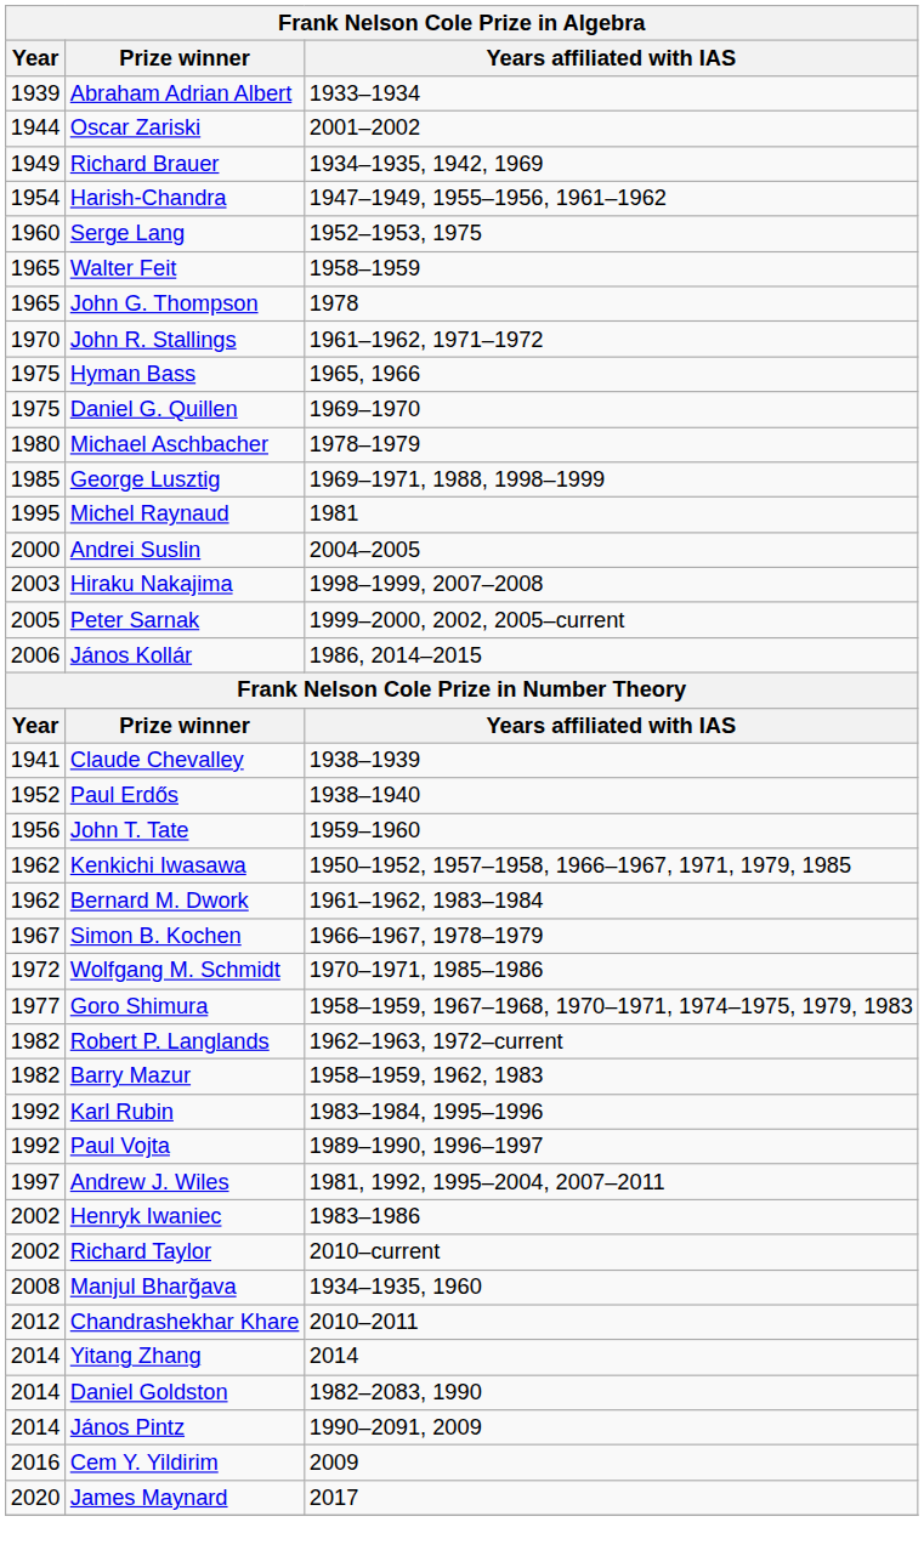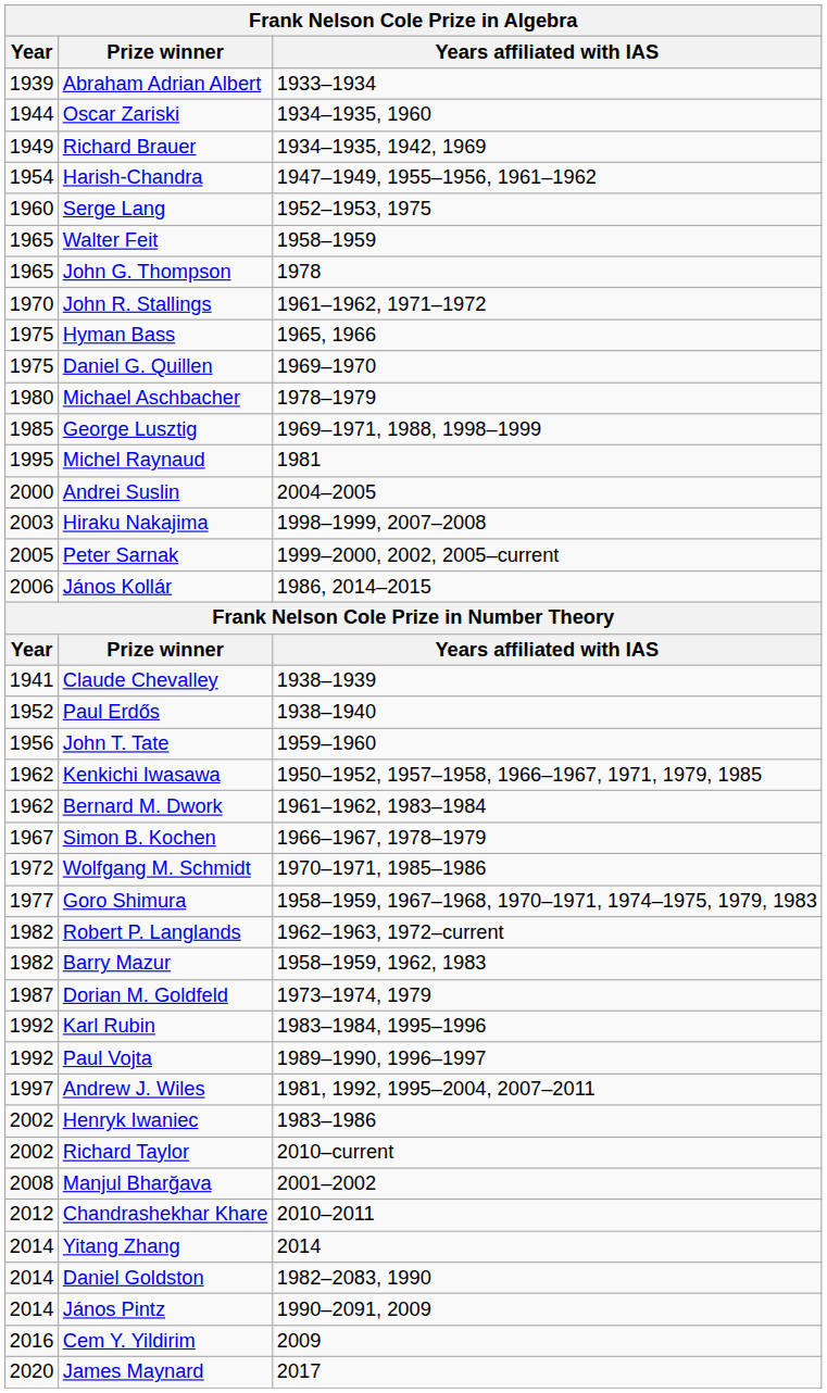 <table class="wikitable">
 <tr>
 <th colspan="3">Frank Nelson Cole Prize in Algebra</th>
 </tr>
 <tr>
 <th>Year</th>
 <th>Prize winner</th>
 <th>Years affiliated with IAS</th>
 </tr>
 <tr>
 <td>1939</td>
 <td><a href='#'>Abraham Adrian Albert</a></td>
 <td>1933–1934</td>
 </tr>
 <tr>
 <td>1944</td>
 <td><a href='#'>Oscar Zariski</a></td>
-<td>2001–2002</td>
+<td>1934–1935, 1960</td>
 </tr>
 <tr>
 <td>1949</td>
 <td><a href='#'>Richard Brauer</a></td>
 <td>1934–1935, 1942, 1969</td>
 </tr>
 <tr>
 <td>1954</td>
 <td><a href='#'>Harish-Chandra</a></td>
 <td>1947–1949,  1955–1956, 1961–1962</td>
 </tr>
 <tr>
 <td>1960</td>
 <td><a href='#'>Serge Lang</a></td>
 <td>1952–1953, 1975</td>
 </tr>
 <tr>
 <td>1965</td>
 <td><a href='#'>Walter Feit</a></td>
 <td>1958–1959</td>
 </tr>
 <tr>
 <td>1965</td>
 <td><a href='#'>John G. Thompson</a></td>
 <td>1978</td>
 </tr>
 <tr>
 <td>1970</td>
 <td><a href='#'>John R. Stallings</a></td>
 <td>1961–1962, 1971–1972</td>
 </tr>
 <tr>
 <td>1975</td>
 <td><a href='#'>Hyman Bass</a></td>
 <td>1965, 1966</td>
 </tr>
 <tr>
 <td>1975</td>
 <td><a href='#'>Daniel G. Quillen</a></td>
 <td>1969–1970</td>
 </tr>
 <tr>
 <td>1980</td>
 <td><a href='#'>Michael Aschbacher</a></td>
 <td>1978–1979</td>
 </tr>
 <tr>
 <td>1985</td>
 <td><a href='#'>George Lusztig</a></td>
 <td>1969–1971, 1988, 1998–1999</td>
 </tr>
 <tr>
 <td>1995</td>
 <td><a href='#'>Michel Raynaud</a></td>
 <td>1981</td>
 </tr>
 <tr>
 <td>2000</td>
 <td><a href='#'>Andrei Suslin</a></td>
 <td>2004–2005</td>
 </tr>
 <tr>
 <td>2003</td>
 <td><a href='#'>Hiraku Nakajima</a></td>
 <td>1998–1999, 2007–2008</td>
 </tr>
 <tr>
 <td>2005</td>
 <td><a href='#'>Peter Sarnak</a></td>
 <td>1999–2000, 2002, 2005–current</td>
 </tr>
 <tr>
 <td>2006</td>
 <td><a href='#'>János Kollár</a></td>
 <td>1986, 2014–2015</td>
 </tr>
 <tr>
 <th colspan="3">Frank Nelson Cole Prize in Number Theory</th>
 </tr>
 <tr>
 <th>Year</th>
 <th>Prize winner</th>
 <th>Years affiliated with IAS</th>
 </tr>
 <tr>
 <td>1941</td>
 <td><a href='#'>Claude Chevalley</a></td>
 <td>1938–1939</td>
 </tr>
 <tr>
 <td>1952</td>
 <td><a href='#'>Paul Erdős</a></td>
 <td>1938–1940</td>
 </tr>
 <tr>
 <td>1956</td>
 <td><a href='#'>John T. Tate</a></td>
 <td>1959–1960</td>
 </tr>
 <tr>
 <td>1962</td>
 <td><a href='#'>Kenkichi Iwasawa</a></td>
 <td>1950–1952, 1957–1958, 1966–1967, 1971, 1979, 1985</td>
 </tr>
 <tr>
 <td>1962</td>
 <td><a href='#'>Bernard M. Dwork</a></td>
 <td>1961–1962, 1983–1984</td>
 </tr>
 <tr>
 <td>1967</td>
 <td><a href='#'>Simon B. Kochen</a></td>
 <td>1966–1967, 1978–1979</td>
 </tr>
 <tr>
 <td>1972</td>
 <td><a href='#'>Wolfgang M. Schmidt</a></td>
 <td>1970–1971, 1985–1986</td>
 </tr>
 <tr>
 <td>1977</td>
 <td><a href='#'>Goro Shimura</a></td>
 <td>1958–1959, 1967–1968, 1970–1971, 1974–1975, 1979, 1983</td>
 </tr>
 <tr>
 <td>1982</td>
 <td><a href='#'>Robert P. Langlands</a></td>
 <td>1962–1963, 1972–current</td>
 </tr>
 <tr>
 <td>1982</td>
 <td><a href='#'>Barry Mazur</a></td>
 <td>1958–1959, 1962, 1983</td>
 </tr>
 <tr>
+<td>1987</td>
+<td><a href='#'>Dorian M. Goldfeld</a></td>
+<td>1973–1974, 1979</td>
+</tr>
+<tr>
 <td>1992</td>
 <td><a href='#'>Karl Rubin</a></td>
 <td>1983–1984, 1995–1996</td>
 </tr>
 <tr>
 <td>1992</td>
 <td><a href='#'>Paul Vojta</a></td>
 <td>1989–1990, 1996–1997</td>
 </tr>
 <tr>
 <td>1997</td>
 <td><a href='#'>Andrew J. Wiles</a></td>
 <td>1981, 1992, 1995–2004, 2007–2011</td>
 </tr>
 <tr>
 <td>2002</td>
 <td><a href='#'>Henryk Iwaniec</a></td>
 <td>1983–1986</td>
 </tr>
 <tr>
 <td>2002</td>
 <td><a href='#'>Richard Taylor</a></td>
 <td>2010–current</td>
 </tr>
 <tr>
 <td>2008</td>
 <td><a href='#'>Manjul Bharğava</a></td>
-<td>1934–1935, 1960</td>
+<td>2001–2002</td>
 </tr>
 <tr>
 <td>2012</td>
 <td><a href='#'>Chandrashekhar Khare</a></td>
 <td>2010–2011</td>
 </tr>
 <tr>
 <td>2014</td>
 <td><a href='#'>Yitang Zhang</a></td>
 <td>2014</td>
 </tr>
 <tr>
 <td>2014</td>
 <td><a href='#'>Daniel Goldston</a></td>
 <td>1982–2083, 1990</td>
 </tr>
 <tr>
 <td>2014</td>
 <td><a href='#'>János Pintz</a></td>
 <td>1990–2091, 2009</td>
 </tr>
 <tr>
 <td>2016</td>
 <td><a href='#'>Cem Y. Yildirim</a></td>
 <td>2009</td>
 </tr>
 <tr>
 <td>2020</td>
 <td><a href='#'>James Maynard</a></td>
 <td>2017</td>
 </tr>
 <tr>
 </tr>
 </table>
